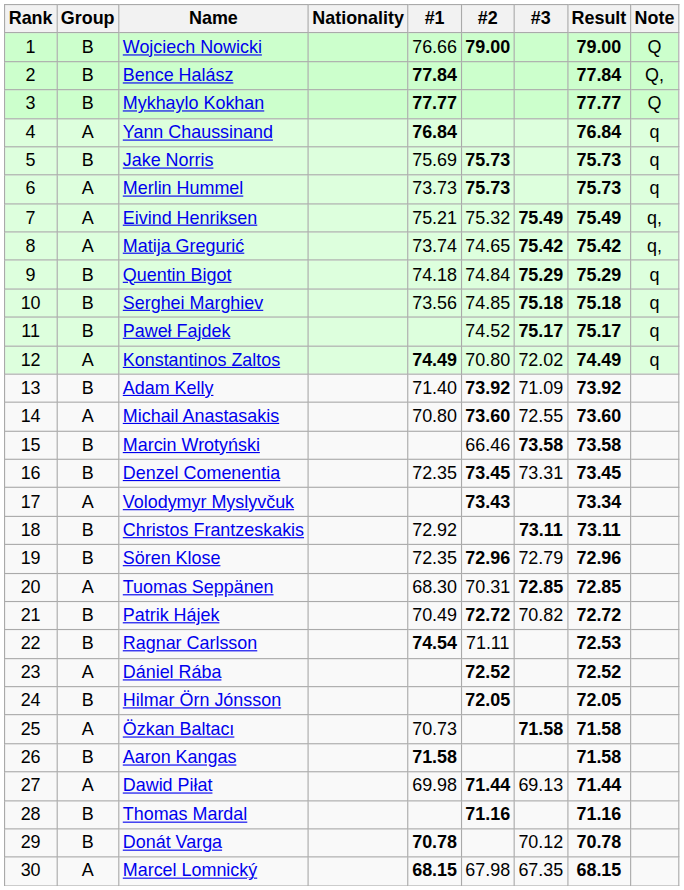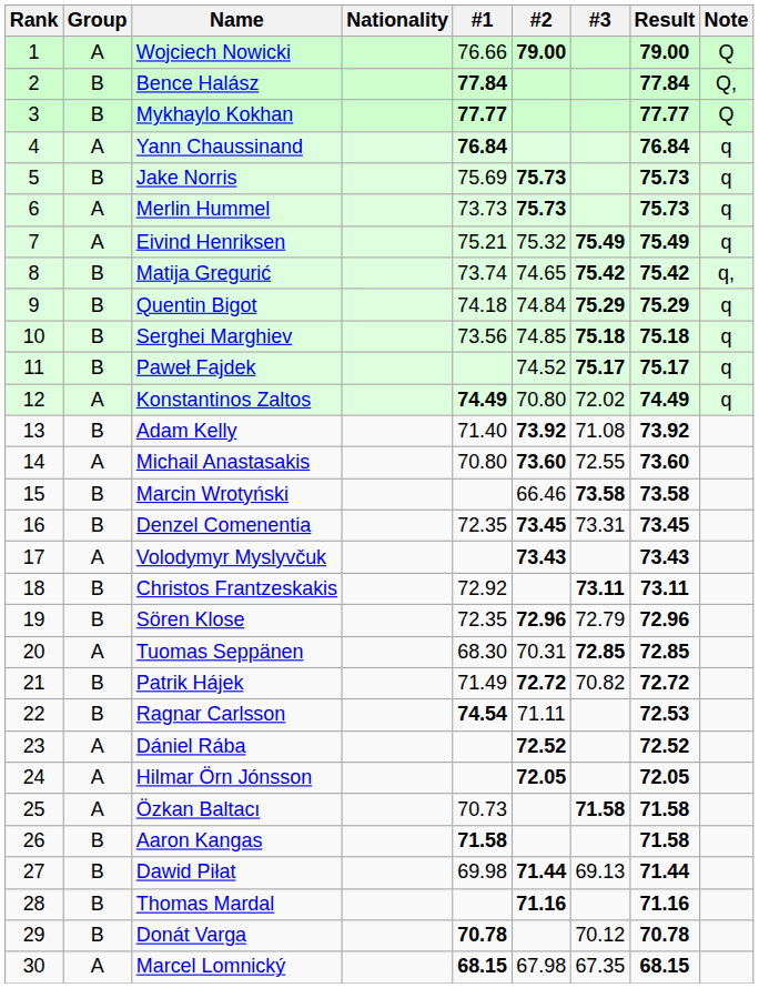 <table class="wikitable sortable" style="text-align:center">
 <tr>
 <th>Rank</th>
 <th>Group</th>
 <th>Name</th>
 <th>Nationality</th>
 <th>#1</th>
 <th>#2</th>
 <th>#3</th>
 <th>Result</th>
 <th>Note</th>
 </tr>
 <tr bgcolor=ccffcc>
 <td>1</td>
-<td>B</td>
+<td>A</td>
 <td align=left><a href='#'>Wojciech Nowicki</a></td>
 <td align=left></td>
 <td>76.66</td>
 <td><strong>79.00</strong></td>
 <td></td>
 <td><strong>79.00</strong></td>
 <td>Q</td>
 </tr>
 <tr bgcolor=ccffcc>
 <td>2</td>
 <td>B</td>
 <td align=left><a href='#'>Bence Halász</a></td>
 <td align=left></td>
 <td><strong>77.84</strong></td>
 <td></td>
 <td></td>
 <td><strong>77.84</strong></td>
 <td>Q, </td>
 </tr>
 <tr bgcolor=ccffcc>
 <td>3</td>
 <td>B</td>
 <td align=left><a href='#'>Mykhaylo Kokhan</a></td>
 <td align=left></td>
 <td><strong>77.77</strong></td>
 <td></td>
 <td></td>
 <td><strong>77.77</strong></td>
 <td>Q</td>
 </tr>
 <tr bgcolor=ddffdd>
 <td>4</td>
 <td>A</td>
 <td align=left><a href='#'>Yann Chaussinand</a></td>
 <td align=left></td>
 <td><strong>76.84</strong></td>
 <td></td>
 <td></td>
 <td><strong>76.84</strong></td>
 <td>q</td>
 </tr>
 <tr bgcolor=ddffdd>
 <td>5</td>
 <td>B</td>
 <td align=left><a href='#'>Jake Norris</a></td>
 <td align=left></td>
 <td>75.69</td>
 <td><strong>75.73</strong></td>
 <td></td>
 <td><strong>75.73</strong></td>
 <td>q</td>
 </tr>
 <tr bgcolor=ddffdd>
 <td>6</td>
 <td>A</td>
 <td align=left><a href='#'>Merlin Hummel</a></td>
 <td align=left></td>
 <td>73.73</td>
 <td><strong>75.73</strong></td>
 <td></td>
 <td><strong>75.73</strong></td>
 <td>q</td>
 </tr>
 <tr bgcolor=ddffdd>
 <td>7</td>
 <td>A</td>
 <td align=left><a href='#'>Eivind Henriksen</a></td>
 <td align=left></td>
 <td>75.21</td>
 <td>75.32</td>
 <td><strong>75.49</strong></td>
 <td><strong>75.49</strong></td>
-<td>q, </td>
+<td>q</td>
 </tr>
 <tr bgcolor=ddffdd>
 <td>8</td>
-<td>A</td>
+<td>B</td>
 <td align=left><a href='#'>Matija Gregurić</a></td>
 <td align=left></td>
 <td>73.74</td>
 <td>74.65</td>
 <td><strong>75.42</strong></td>
 <td><strong>75.42</strong></td>
 <td>q, </td>
 </tr>
 <tr bgcolor=ddffdd>
 <td>9</td>
 <td>B</td>
 <td align=left><a href='#'>Quentin Bigot</a></td>
 <td align=left></td>
 <td>74.18</td>
 <td>74.84</td>
 <td><strong>75.29</strong></td>
 <td><strong>75.29</strong></td>
 <td>q</td>
 </tr>
 <tr bgcolor=ddffdd>
 <td>10</td>
 <td>B</td>
 <td align=left><a href='#'>Serghei Marghiev</a></td>
 <td align=left></td>
 <td>73.56</td>
 <td>74.85</td>
 <td><strong>75.18</strong></td>
 <td><strong>75.18</strong></td>
 <td>q</td>
 </tr>
 <tr bgcolor=ddffdd>
 <td>11</td>
 <td>B</td>
 <td align=left><a href='#'>Paweł Fajdek</a></td>
 <td align=left></td>
 <td></td>
 <td>74.52</td>
 <td><strong>75.17</strong></td>
 <td><strong>75.17</strong></td>
 <td>q</td>
 </tr>
 <tr bgcolor=ddffdd>
 <td>12</td>
 <td>A</td>
 <td align=left><a href='#'>Konstantinos Zaltos</a></td>
 <td align=left></td>
 <td><strong>74.49</strong></td>
 <td>70.80</td>
 <td>72.02</td>
 <td><strong>74.49</strong></td>
 <td>q</td>
 </tr>
 <tr>
 <td>13</td>
 <td>B</td>
 <td align=left><a href='#'>Adam Kelly</a></td>
 <td align=left></td>
 <td>71.40</td>
 <td><strong>73.92</strong></td>
-<td>71.09</td>
+<td>71.08</td>
 <td><strong>73.92</strong></td>
 <td></td>
 </tr>
 <tr>
 <td>14</td>
 <td>A</td>
 <td align=left><a href='#'>Michail Anastasakis</a></td>
 <td align=left></td>
 <td>70.80</td>
 <td><strong>73.60</strong></td>
 <td>72.55</td>
 <td><strong>73.60</strong></td>
 <td></td>
 </tr>
 <tr>
 <td>15</td>
 <td>B</td>
 <td align=left><a href='#'>Marcin Wrotyński</a></td>
 <td align=left></td>
 <td></td>
 <td>66.46</td>
 <td><strong>73.58</strong></td>
 <td><strong>73.58</strong></td>
 <td></td>
 </tr>
 <tr>
 <td>16</td>
 <td>B</td>
 <td align=left><a href='#'>Denzel Comenentia</a></td>
 <td align=left></td>
 <td>72.35</td>
 <td><strong>73.45</strong></td>
 <td>73.31</td>
 <td><strong>73.45</strong></td>
 <td></td>
 </tr>
 <tr>
 <td>17</td>
 <td>A</td>
 <td align=left><a href='#'>Volodymyr Myslyvčuk</a></td>
 <td align=left></td>
 <td></td>
 <td><strong>73.43</strong></td>
 <td></td>
-<td><strong>73.34</strong></td>
+<td><strong>73.43</strong></td>
 <td></td>
 </tr>
 <tr>
 <td>18</td>
 <td>B</td>
 <td align=left><a href='#'>Christos Frantzeskakis</a></td>
 <td align=left></td>
 <td>72.92</td>
 <td></td>
 <td><strong>73.11</strong></td>
 <td><strong>73.11</strong></td>
 <td></td>
 </tr>
 <tr>
 <td>19</td>
 <td>B</td>
 <td align=left><a href='#'>Sören Klose</a></td>
 <td align=left></td>
 <td>72.35</td>
 <td><strong>72.96</strong></td>
 <td>72.79</td>
 <td><strong>72.96</strong></td>
 <td></td>
 </tr>
 <tr>
 <td>20</td>
 <td>A</td>
 <td align=left><a href='#'>Tuomas Seppänen</a></td>
 <td align=left></td>
 <td>68.30</td>
 <td>70.31</td>
 <td><strong>72.85</strong></td>
 <td><strong>72.85</strong></td>
 <td></td>
 </tr>
 <tr>
 <td>21</td>
 <td>B</td>
 <td align=left><a href='#'>Patrik Hájek</a></td>
 <td align=left></td>
-<td>70.49</td>
+<td>71.49</td>
 <td><strong>72.72</strong></td>
 <td>70.82</td>
 <td><strong>72.72</strong></td>
 <td></td>
 </tr>
 <tr>
 <td>22</td>
 <td>B</td>
 <td align=left><a href='#'>Ragnar Carlsson</a></td>
 <td align=left></td>
 <td><strong>74.54</strong></td>
 <td>71.11</td>
 <td></td>
 <td><strong>72.53</strong></td>
 <td></td>
 </tr>
 <tr>
 <td>23</td>
 <td>A</td>
 <td align=left><a href='#'>Dániel Rába</a></td>
 <td align=left></td>
 <td></td>
 <td><strong>72.52</strong></td>
 <td></td>
 <td><strong>72.52</strong></td>
 <td></td>
 </tr>
 <tr>
 <td>24</td>
-<td>B</td>
+<td>A</td>
 <td align=left><a href='#'>Hilmar Örn Jónsson</a></td>
 <td align=left></td>
 <td></td>
 <td><strong>72.05</strong></td>
 <td></td>
 <td><strong>72.05</strong></td>
 <td></td>
 </tr>
 <tr>
 <td>25</td>
 <td>A</td>
 <td align=left><a href='#'>Özkan Baltacı</a></td>
 <td align=left></td>
 <td>70.73</td>
 <td></td>
 <td><strong>71.58</strong></td>
 <td><strong>71.58</strong></td>
 <td></td>
 </tr>
 <tr>
 <td>26</td>
 <td>B</td>
 <td align=left><a href='#'>Aaron Kangas</a></td>
 <td align=left></td>
 <td><strong>71.58</strong></td>
 <td></td>
 <td></td>
 <td><strong>71.58</strong></td>
 <td></td>
 </tr>
 <tr>
 <td>27</td>
-<td>A</td>
+<td>B</td>
 <td align=left><a href='#'>Dawid Piłat</a></td>
 <td align=left></td>
 <td>69.98</td>
 <td><strong>71.44</strong></td>
 <td>69.13</td>
 <td><strong>71.44</strong></td>
 <td></td>
 </tr>
 <tr>
 <td>28</td>
 <td>B</td>
 <td align=left><a href='#'>Thomas Mardal</a></td>
 <td align=left></td>
 <td></td>
 <td><strong>71.16</strong></td>
 <td></td>
 <td><strong>71.16</strong></td>
 <td></td>
 </tr>
 <tr>
 <td>29</td>
 <td>B</td>
 <td align=left><a href='#'>Donát Varga</a></td>
 <td align=left></td>
 <td><strong>70.78</strong></td>
 <td></td>
 <td>70.12</td>
 <td><strong>70.78</strong></td>
 <td></td>
 </tr>
 <tr>
 <td>30</td>
 <td>A</td>
 <td align=left><a href='#'>Marcel Lomnický</a></td>
 <td align=left></td>
 <td><strong>68.15</strong></td>
 <td>67.98</td>
 <td>67.35</td>
 <td><strong>68.15</strong></td>
 <td></td>
 </tr>
 </table>
